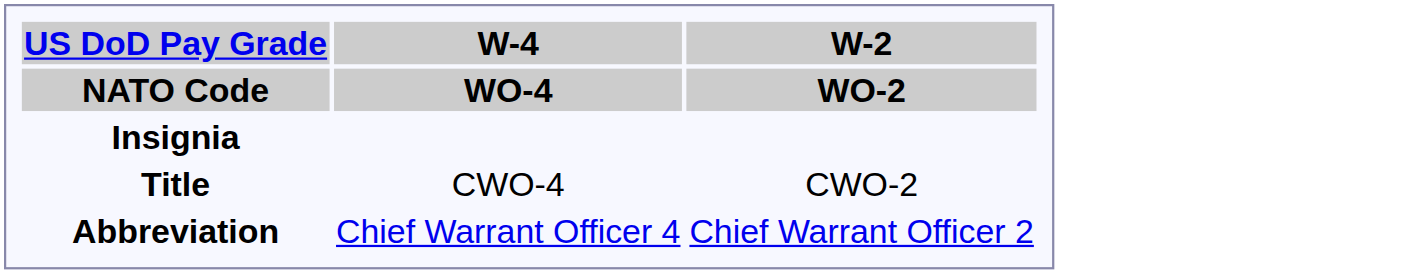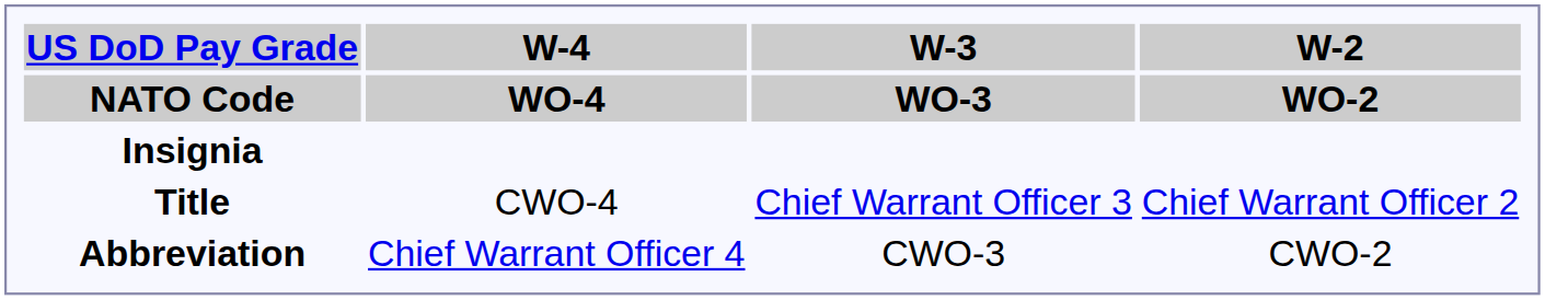 <table style="border:1px solid #8888aa; background:#f7f8ff; padding:5px; font-size:95%; margin:0 12px 12px 0;">
 <tr style="background:#ccc;">
 <th><a href='#'>US DoD Pay Grade</a></th>
 <th>W-4</th>
+<th>W-3</th>
 <th>W-2</th>
 </tr>
 <tr style="background:#ccc;""text-align:center;">
 <th>NATO Code</th>
 <th>WO-4</th>
+<th>WO-3</th>
 <th>WO-2</th>
 </tr>
 <tr style="text-align:center;">
 <td><strong>Insignia</strong></td>
 <td></td>
 <td></td>
+<td></td>
 </tr>
 <tr style="text-align:center;">
 <td><strong>Title</strong></td>
 <td>CWO-4</td>
-<td>CWO-2</td>
+<td><a href='#'>Chief Warrant Officer 3</a></td>
+<td><a href='#'>Chief Warrant Officer 2</a></td>
 </tr>
 <tr style="text-align:center;">
 <td><strong>Abbreviation</strong></td>
 <td><a href='#'>Chief Warrant Officer 4</a></td>
-<td><a href='#'>Chief Warrant Officer 2</a></td>
+<td>CWO-3</td>
+<td>CWO-2</td>
 </tr>
 </table>
